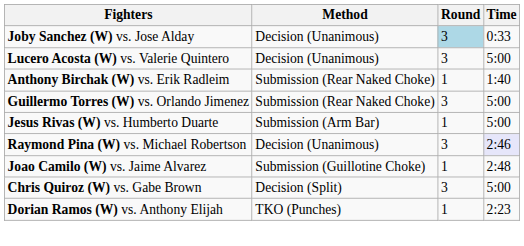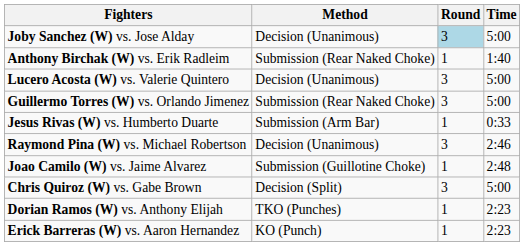 <table class="wikitable">
 <tr>
 <th>Fighters</th>
 <th>Method</th>
 <th>Round</th>
 <th>Time</th>
 </tr>
 <tr>
 <td><strong>Joby Sanchez (W)</strong> vs. Jose Alday</td>
 <td>Decision (Unanimous)</td>
 <td style="background: lightblue;">3</td>
-<td>0:33</td>
-</tr>
-<tr>
-<td><strong>Lucero Acosta (W)</strong> vs. Valerie Quintero</td>
-<td>Decision (Unanimous)</td>
-<td>3</td>
 <td>5:00</td>
 </tr>
 <tr>
 <td><strong>Anthony Birchak (W)</strong> vs. Erik Radleim</td>
 <td>Submission (Rear Naked Choke)</td>
 <td>1</td>
 <td>1:40</td>
+</tr>
+<tr>
+<td><strong>Lucero Acosta (W)</strong> vs. Valerie Quintero</td>
+<td>Decision (Unanimous)</td>
+<td>3</td>
+<td>5:00</td>
 </tr>
 <tr>
 <td><strong>Guillermo Torres (W)</strong> vs. Orlando Jimenez</td>
 <td>Submission (Rear Naked Choke)</td>
 <td>3</td>
 <td>5:00</td>
 </tr>
 <tr>
 <td><strong>Jesus Rivas (W)</strong> vs. Humberto Duarte</td>
 <td>Submission (Arm Bar)</td>
 <td>1</td>
-<td>5:00</td>
+<td>0:33</td>
 </tr>
 <tr>
 <td><strong>Raymond Pina (W)</strong> vs. Michael Robertson</td>
 <td>Decision (Unanimous)</td>
 <td>3</td>
-<td style="background: lavender;">2:46</td>
+<td>2:46</td>
 </tr>
 <tr>
 <td><strong>Joao Camilo (W)</strong> vs. Jaime Alvarez</td>
 <td>Submission (Guillotine Choke)</td>
 <td>1</td>
 <td>2:48</td>
 </tr>
 <tr>
 <td><strong>Chris Quiroz (W)</strong> vs. Gabe Brown</td>
 <td>Decision (Split)</td>
 <td>3</td>
 <td>5:00</td>
 </tr>
 <tr>
 <td><strong>Dorian Ramos (W)</strong> vs. Anthony Elijah</td>
 <td>TKO (Punches)</td>
 <td>1</td>
 <td>2:23</td>
 </tr>
+<tr>
+<td><strong>Erick Barreras (W)</strong> vs. Aaron Hernandez</td>
+<td>KO (Punch)</td>
+<td>1</td>
+<td>2:23</td>
+</tr>
 </table>
